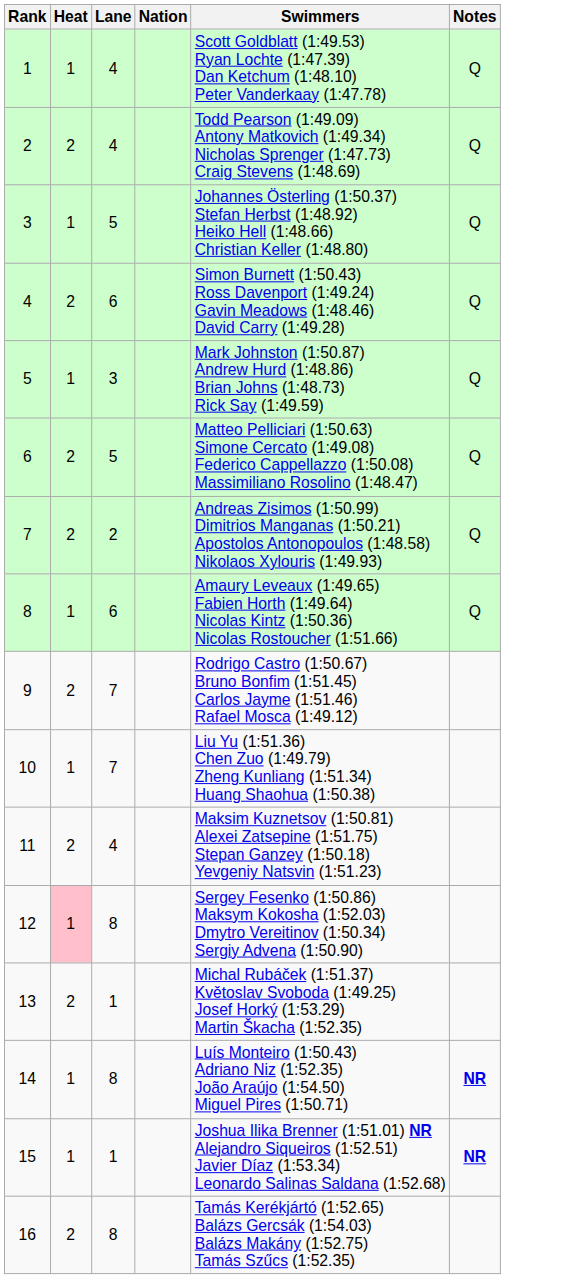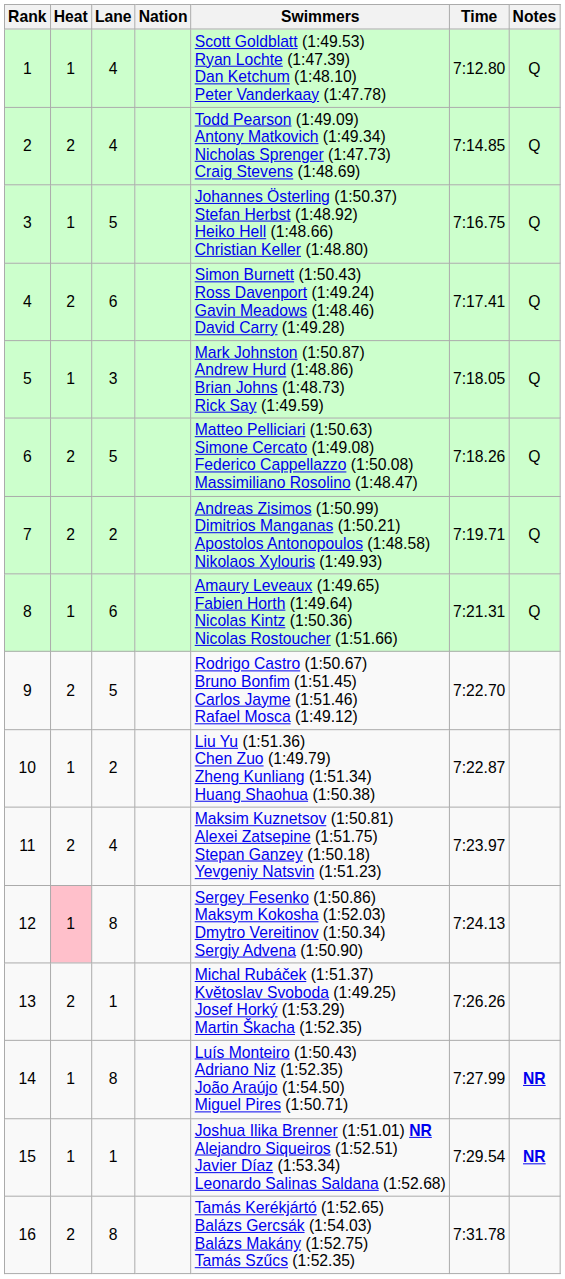 <table class="wikitable sortable" style="text-align:center">
 <tr>
 <th>Rank</th>
 <th>Heat</th>
 <th>Lane</th>
 <th>Nation</th>
 <th>Swimmers</th>
+<th>Time</th>
 <th>Notes</th>
 </tr>
 <tr bgcolor=#ccffcc>
 <td>1</td>
 <td>1</td>
 <td>4</td>
 <td align=left></td>
 <td align=left><a href='#'>Scott Goldblatt</a> (1:49.53)<br><a href='#'>Ryan Lochte</a> (1:47.39)<br><a href='#'>Dan Ketchum</a> (1:48.10)<br><a href='#'>Peter Vanderkaay</a> (1:47.78)</td>
+<td>7:12.80</td>
 <td>Q</td>
 </tr>
 <tr bgcolor=#ccffcc>
 <td>2</td>
 <td>2</td>
 <td>4</td>
 <td align=left></td>
 <td align=left><a href='#'>Todd Pearson</a> (1:49.09)<br><a href='#'>Antony Matkovich</a> (1:49.34)<br><a href='#'>Nicholas Sprenger</a> (1:47.73)<br><a href='#'>Craig Stevens</a> (1:48.69)</td>
+<td>7:14.85</td>
 <td>Q</td>
 </tr>
 <tr bgcolor=#ccffcc>
 <td>3</td>
 <td>1</td>
 <td>5</td>
 <td align=left></td>
 <td align=left><a href='#'>Johannes Österling</a> (1:50.37)<br><a href='#'>Stefan Herbst</a> (1:48.92)<br><a href='#'>Heiko Hell</a> (1:48.66)<br><a href='#'>Christian Keller</a> (1:48.80)</td>
+<td>7:16.75</td>
 <td>Q</td>
 </tr>
 <tr bgcolor=#ccffcc>
 <td>4</td>
 <td>2</td>
 <td>6</td>
 <td align=left></td>
 <td align=left><a href='#'>Simon Burnett</a> (1:50.43)<br><a href='#'>Ross Davenport</a> (1:49.24)<br><a href='#'>Gavin Meadows</a> (1:48.46)<br><a href='#'>David Carry</a> (1:49.28)</td>
+<td>7:17.41</td>
 <td>Q</td>
 </tr>
 <tr bgcolor=#ccffcc>
 <td>5</td>
 <td>1</td>
 <td>3</td>
 <td align=left></td>
 <td align=left><a href='#'>Mark Johnston</a> (1:50.87)<br><a href='#'>Andrew Hurd</a> (1:48.86)<br><a href='#'>Brian Johns</a> (1:48.73)<br><a href='#'>Rick Say</a> (1:49.59)</td>
+<td>7:18.05</td>
 <td>Q</td>
 </tr>
 <tr bgcolor=#ccffcc>
 <td>6</td>
 <td>2</td>
 <td>5</td>
 <td align=left></td>
 <td align=left><a href='#'>Matteo Pelliciari</a> (1:50.63)<br><a href='#'>Simone Cercato</a> (1:49.08)<br><a href='#'>Federico Cappellazzo</a> (1:50.08)<br><a href='#'>Massimiliano Rosolino</a> (1:48.47)</td>
+<td>7:18.26</td>
 <td>Q</td>
 </tr>
 <tr bgcolor=#ccffcc>
 <td>7</td>
 <td>2</td>
 <td>2</td>
 <td align=left></td>
 <td align=left><a href='#'>Andreas Zisimos</a> (1:50.99)<br><a href='#'>Dimitrios Manganas</a> (1:50.21)<br><a href='#'>Apostolos Antonopoulos</a> (1:48.58)<br><a href='#'>Nikolaos Xylouris</a> (1:49.93)</td>
+<td>7:19.71</td>
 <td>Q</td>
 </tr>
 <tr bgcolor=#ccffcc>
 <td>8</td>
 <td>1</td>
 <td>6</td>
 <td align=left></td>
 <td align=left><a href='#'>Amaury Leveaux</a> (1:49.65)<br><a href='#'>Fabien Horth</a> (1:49.64)<br><a href='#'>Nicolas Kintz</a> (1:50.36)<br><a href='#'>Nicolas Rostoucher</a> (1:51.66)</td>
+<td>7:21.31</td>
 <td>Q</td>
 </tr>
 <tr>
 <td>9</td>
 <td>2</td>
-<td>7</td>
+<td>5</td>
 <td align=left></td>
 <td align=left><a href='#'>Rodrigo Castro</a> (1:50.67)<br><a href='#'>Bruno Bonfim</a> (1:51.45)<br><a href='#'>Carlos Jayme</a> (1:51.46)<br><a href='#'>Rafael Mosca</a> (1:49.12)</td>
+<td>7:22.70</td>
 <td></td>
 </tr>
 <tr>
 <td>10</td>
 <td>1</td>
-<td>7</td>
+<td>2</td>
 <td align=left></td>
 <td align=left><a href='#'>Liu Yu</a> (1:51.36)<br><a href='#'>Chen Zuo</a> (1:49.79)<br><a href='#'>Zheng Kunliang</a> (1:51.34)<br><a href='#'>Huang Shaohua</a> (1:50.38)</td>
+<td>7:22.87</td>
 <td></td>
 </tr>
 <tr>
 <td>11</td>
 <td>2</td>
 <td>4</td>
 <td align=left></td>
 <td align=left><a href='#'>Maksim Kuznetsov</a> (1:50.81)<br><a href='#'>Alexei Zatsepine</a> (1:51.75)<br><a href='#'>Stepan Ganzey</a> (1:50.18)<br><a href='#'>Yevgeniy Natsvin</a> (1:51.23)</td>
+<td>7:23.97</td>
 <td></td>
 </tr>
 <tr>
 <td>12</td>
 <td style="background: pink;">1</td>
 <td>8</td>
 <td align=left></td>
 <td align=left><a href='#'>Sergey Fesenko</a> (1:50.86)<br><a href='#'>Maksym Kokosha</a> (1:52.03)<br><a href='#'>Dmytro Vereitinov</a> (1:50.34)<br><a href='#'>Sergiy Advena</a> (1:50.90)</td>
+<td>7:24.13</td>
 <td></td>
 </tr>
 <tr>
 <td>13</td>
 <td>2</td>
 <td>1</td>
 <td align=left></td>
 <td align=left><a href='#'>Michal Rubáček</a> (1:51.37)<br><a href='#'>Květoslav Svoboda</a> (1:49.25)<br><a href='#'>Josef Horký</a> (1:53.29)<br><a href='#'>Martin Škacha</a> (1:52.35)</td>
+<td>7:26.26</td>
 <td></td>
 </tr>
 <tr>
 <td>14</td>
 <td>1</td>
 <td>8</td>
 <td align=left></td>
 <td align=left><a href='#'>Luís Monteiro</a> (1:50.43)<br><a href='#'>Adriano Niz</a> (1:52.35)<br><a href='#'>João Araújo</a> (1:54.50)<br><a href='#'>Miguel Pires</a> (1:50.71)</td>
+<td>7:27.99</td>
 <td><strong><a href='#'>NR</a></strong></td>
 </tr>
 <tr>
 <td>15</td>
 <td>1</td>
 <td>1</td>
 <td align=left></td>
 <td align=left><a href='#'>Joshua Ilika Brenner</a> (1:51.01) <strong><a href='#'>NR</a></strong><br><a href='#'>Alejandro Siqueiros</a> (1:52.51)<br><a href='#'>Javier Díaz</a> (1:53.34)<br><a href='#'>Leonardo Salinas Saldana</a> (1:52.68)</td>
+<td>7:29.54</td>
 <td><strong><a href='#'>NR</a></strong></td>
 </tr>
 <tr>
 <td>16</td>
 <td>2</td>
 <td>8</td>
 <td align=left></td>
 <td align=left><a href='#'>Tamás Kerékjártó</a> (1:52.65)<br><a href='#'>Balázs Gercsák</a> (1:54.03)<br><a href='#'>Balázs Makány</a> (1:52.75)<br><a href='#'>Tamás Szűcs</a> (1:52.35)</td>
+<td>7:31.78</td>
 <td></td>
 </tr>
 </table>
